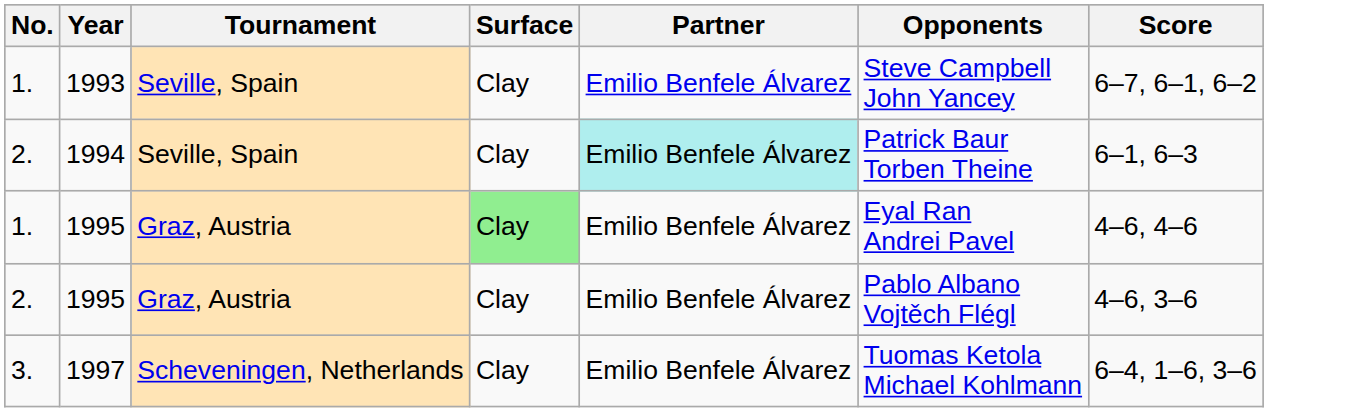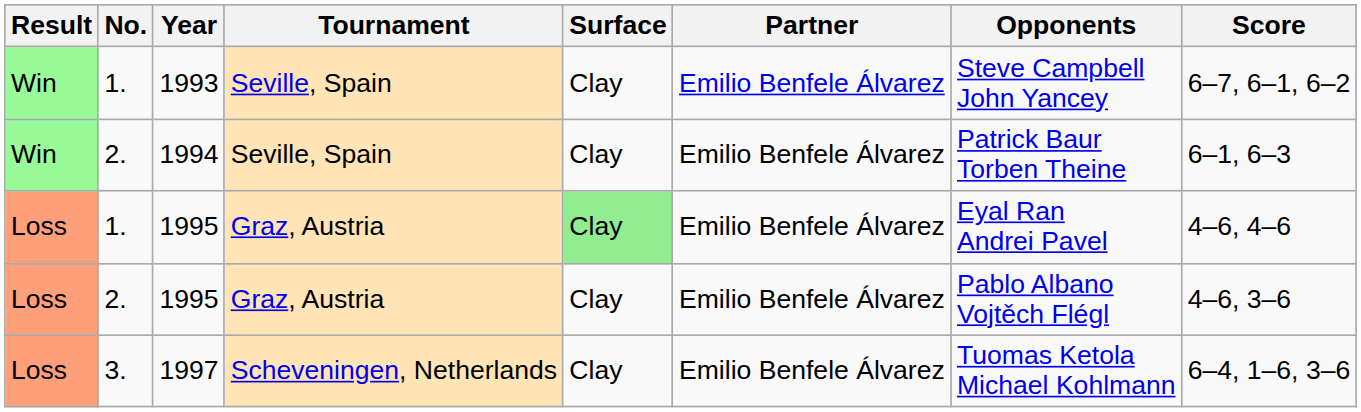 <table class="sortable wikitable">
 <tr>
+<th>Result</th>
 <th>No.</th>
 <th>Year</th>
 <th>Tournament</th>
 <th>Surface</th>
 <th>Partner</th>
 <th>Opponents</th>
 <th class="unsortable">Score</th>
 </tr>
 <tr>
+<td bgcolor=98fb98>Win</td>
 <td>1.</td>
 <td>1993</td>
 <td style="background:moccasin;"><a href='#'>Seville</a>, Spain</td>
 <td>Clay</td>
 <td> <a href='#'>Emilio Benfele Álvarez</a></td>
 <td> <a href='#'>Steve Campbell</a><br> <a href='#'>John Yancey</a></td>
 <td>6–7, 6–1, 6–2</td>
 </tr>
 <tr>
+<td bgcolor=98fb98>Win</td>
 <td>2.</td>
 <td>1994</td>
 <td style="background:moccasin;">Seville, Spain</td>
 <td>Clay</td>
-<td style="background: paleturquoise;"> Emilio Benfele Álvarez</td>
+<td> Emilio Benfele Álvarez</td>
 <td> <a href='#'>Patrick Baur</a><br> <a href='#'>Torben Theine</a></td>
 <td>6–1, 6–3</td>
 </tr>
 <tr>
+<td style="background:#ffa07a;">Loss</td>
 <td>1.</td>
 <td>1995</td>
 <td style="background:moccasin;"><a href='#'>Graz</a>, Austria</td>
 <td style="background: lightgreen;">Clay</td>
 <td> Emilio Benfele Álvarez</td>
 <td> <a href='#'>Eyal Ran</a><br> <a href='#'>Andrei Pavel</a></td>
 <td>4–6, 4–6</td>
 </tr>
 <tr>
+<td style="background:#ffa07a;">Loss</td>
 <td>2.</td>
 <td>1995</td>
 <td style="background:moccasin;"><a href='#'>Graz</a>, Austria</td>
 <td>Clay</td>
 <td> Emilio Benfele Álvarez</td>
 <td> <a href='#'>Pablo Albano</a><br> <a href='#'>Vojtěch Flégl</a></td>
 <td>4–6, 3–6</td>
 </tr>
 <tr>
+<td style="background:#ffa07a;">Loss</td>
 <td>3.</td>
 <td>1997</td>
 <td style="background:moccasin;"><a href='#'>Scheveningen</a>, Netherlands</td>
 <td>Clay</td>
 <td> Emilio Benfele Álvarez</td>
 <td> <a href='#'>Tuomas Ketola</a><br> <a href='#'>Michael Kohlmann</a></td>
 <td>6–4, 1–6, 3–6</td>
 </tr>
 </table>
